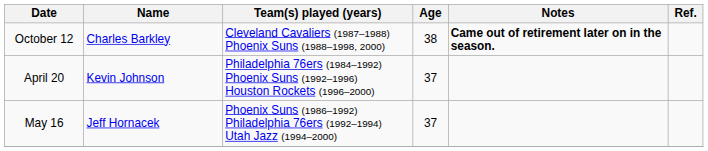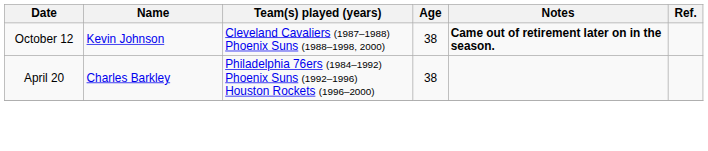 <table class="wikitable">
 <tr>
 <th style="width:100px">Date</th>
 <th style="width:180px">Name</th>
 <th style="width:250px">Team(s) played (years)</th>
 <th style="width:40px">Age</th>
 <th style="width:290px">Notes</th>
 <th style="width:40px">Ref.</th>
 </tr>
 <tr>
 <td align=center>October 12</td>
-<td><a href='#'>Charles Barkley</a></td>
+<td><a href='#'>Kevin Johnson</a></td>
 <td><a href='#'>Cleveland Cavaliers</a> <small>(1987–1988)</small><br><a href='#'>Phoenix Suns</a> <small>(1988–1998, 2000)</small></td>
 <td align=center>38</td>
 <td><strong>Came out of retirement later on in the season.</strong></td>
 <td align=center></td>
 </tr>
 <tr>
 <td align=center>April 20</td>
-<td><a href='#'>Kevin Johnson</a></td>
+<td><a href='#'>Charles Barkley</a></td>
 <td><a href='#'>Philadelphia 76ers</a> <small>(1984–1992)</small><br><a href='#'>Phoenix Suns</a> <small>(1992–1996)</small><br><a href='#'>Houston Rockets</a> <small>(1996–2000)</small></td>
-<td align=center>37</td>
-<td></td>
-<td align=center></td>
-</tr>
-<tr>
-<td align=center>May 16</td>
-<td><a href='#'>Jeff Hornacek</a></td>
-<td><a href='#'>Phoenix Suns</a> <small>(1986–1992)</small><br><a href='#'>Philadelphia 76ers</a> <small>(1992–1994)</small><br><a href='#'>Utah Jazz</a> <small>(1994–2000)</small></td>
-<td align=center>37</td>
+<td align=center>38</td>
 <td></td>
 <td align=center></td>
 </tr>
 <tr>
 </tr>
 </table>
